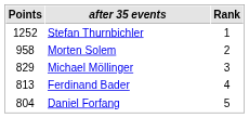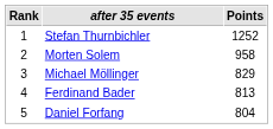 <table cellspacing="1" cellpadding="3" style="border:1px solid #AAAAAA;font-size:86%">
 <tr bgcolor="#E4E4E4">
+<th style="border-bottom:1px solid #AAAAAA" width=10>Rank</th>
+<th style="border-bottom:1px solid #AAAAAA" width=200><em>after 35 events</em></th>
 <th style="border-bottom:1px solid #AAAAAA" width=20>Points</th>
-<th style="border-bottom:1px solid #AAAAAA" width=200><em>after 35 events</em></th>
-<th style="border-bottom:1px solid #AAAAAA" width=10>Rank</th>
 </tr>
 <tr>
+<td align=center>1</td>
+<td align=left> <a href='#'>Stefan Thurnbichler</a></td>
 <td align=center>1252</td>
-<td align=left> <a href='#'>Stefan Thurnbichler</a></td>
-<td align=center>1</td>
 </tr>
 <tr>
+<td align=center>2</td>
+<td align=left> <a href='#'>Morten Solem</a></td>
 <td align=center>958</td>
-<td align=left> <a href='#'>Morten Solem</a></td>
-<td align=center>2</td>
 </tr>
 <tr>
+<td align=center>3</td>
+<td align=left> <a href='#'>Michael Möllinger</a></td>
 <td align=center>829</td>
-<td align=left> <a href='#'>Michael Möllinger</a></td>
-<td align=center>3</td>
 </tr>
 <tr>
+<td align=center>4</td>
+<td align=left> <a href='#'>Ferdinand Bader</a></td>
 <td align=center>813</td>
-<td align=left> <a href='#'>Ferdinand Bader</a></td>
-<td align=center>4</td>
 </tr>
 <tr>
+<td align=center>5</td>
+<td align=left> <a href='#'>Daniel Forfang</a></td>
 <td align=center>804</td>
-<td align=left> <a href='#'>Daniel Forfang</a></td>
-<td align=center>5</td>
 </tr>
 </table>
